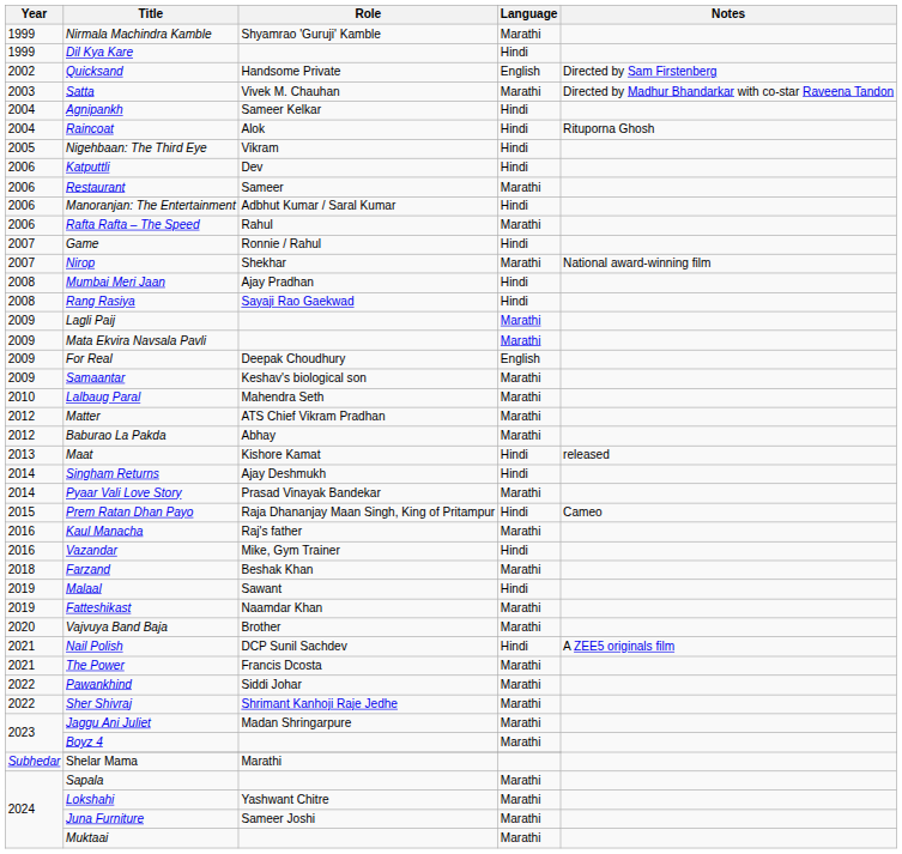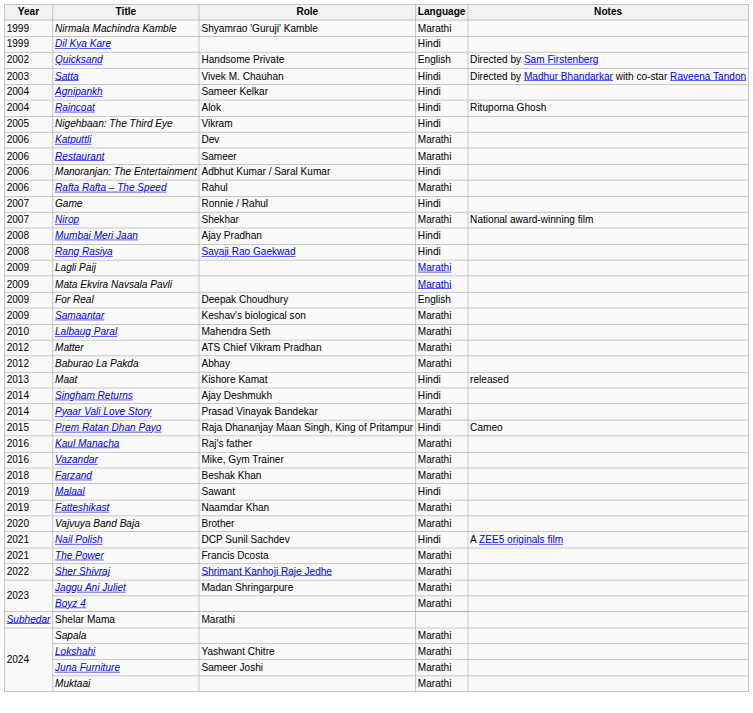 <table class="wikitable sortable">
 <tr>
 <th>Year</th>
 <th>Title</th>
 <th>Role</th>
 <th>Language</th>
 <th>Notes</th>
 </tr>
 <tr>
 <td>1999</td>
 <td><em>Nirmala Machindra Kamble</em></td>
 <td>Shyamrao 'Guruji' Kamble</td>
 <td>Marathi</td>
 <td></td>
 </tr>
 <tr>
 <td>1999</td>
 <td><em><a href='#'>Dil Kya Kare</a></em></td>
 <td></td>
 <td>Hindi</td>
 <td></td>
 </tr>
 <tr>
 <td>2002</td>
 <td><em><a href='#'>Quicksand</a></em></td>
 <td>Handsome Private</td>
 <td>English</td>
 <td>Directed by <a href='#'>Sam Firstenberg</a></td>
 </tr>
 <tr>
 <td>2003</td>
 <td><em><a href='#'>Satta</a></em></td>
 <td>Vivek M. Chauhan</td>
-<td>Marathi</td>
+<td>Hindi</td>
 <td>Directed by <a href='#'>Madhur Bhandarkar</a> with co-star <a href='#'>Raveena Tandon</a></td>
 </tr>
 <tr>
 <td>2004</td>
 <td><em><a href='#'>Agnipankh</a></em></td>
 <td>Sameer Kelkar</td>
 <td>Hindi</td>
 <td></td>
 </tr>
 <tr>
 <td>2004</td>
 <td><em><a href='#'>Raincoat</a></em></td>
 <td>Alok</td>
 <td>Hindi</td>
 <td>Rituporna Ghosh</td>
 </tr>
 <tr>
 <td>2005</td>
 <td><em>Nigehbaan: The Third Eye</em></td>
 <td>Vikram</td>
 <td>Hindi</td>
 <td></td>
 </tr>
 <tr>
 <td>2006</td>
 <td><em><a href='#'>Katputtli</a></em></td>
 <td>Dev</td>
-<td>Hindi</td>
+<td>Marathi</td>
 <td></td>
 </tr>
 <tr>
 <td>2006</td>
 <td><em><a href='#'>Restaurant</a></em></td>
 <td>Sameer</td>
 <td>Marathi</td>
 <td></td>
 </tr>
 <tr>
 <td>2006</td>
 <td><em>Manoranjan: The Entertainment</em></td>
 <td>Adbhut Kumar / Saral Kumar</td>
 <td>Hindi</td>
 <td></td>
 </tr>
 <tr>
 <td>2006</td>
 <td><em><a href='#'>Rafta Rafta – The Speed</a></em></td>
 <td>Rahul</td>
 <td>Marathi</td>
 <td></td>
 </tr>
 <tr>
 <td>2007</td>
 <td><em>Game</em></td>
 <td>Ronnie / Rahul</td>
 <td>Hindi</td>
 <td></td>
 </tr>
 <tr>
 <td>2007</td>
 <td><em><a href='#'>Nirop</a></em></td>
 <td>Shekhar</td>
 <td>Marathi</td>
 <td>National award-winning film</td>
 </tr>
 <tr>
 <td>2008</td>
 <td><em><a href='#'>Mumbai Meri Jaan</a></em></td>
 <td>Ajay Pradhan</td>
 <td>Hindi</td>
 <td></td>
 </tr>
 <tr>
 <td>2008</td>
 <td><em><a href='#'>Rang Rasiya</a></em></td>
 <td><a href='#'>Sayaji Rao Gaekwad</a></td>
 <td>Hindi</td>
 <td></td>
 </tr>
 <tr>
 <td>2009</td>
 <td><em>Lagli Paij</em></td>
 <td></td>
 <td><a href='#'>Marathi</a></td>
 <td></td>
 </tr>
 <tr>
 <td>2009</td>
 <td><em>Mata Ekvira Navsala Pavli</em></td>
 <td></td>
 <td><a href='#'>Marathi</a></td>
 <td></td>
 </tr>
 <tr>
 <td>2009</td>
 <td><em>For Real</em></td>
 <td>Deepak Choudhury</td>
 <td>English</td>
 <td></td>
 </tr>
 <tr>
 <td>2009</td>
 <td><em><a href='#'>Samaantar</a></em></td>
 <td>Keshav's biological son</td>
 <td>Marathi</td>
 <td></td>
 </tr>
 <tr>
 <td>2010</td>
 <td><em><a href='#'>Lalbaug Paral</a></em></td>
 <td>Mahendra Seth</td>
 <td>Marathi</td>
 <td></td>
 </tr>
 <tr>
 <td>2012</td>
 <td><em>Matter</em></td>
 <td>ATS Chief Vikram Pradhan</td>
 <td>Marathi</td>
 <td></td>
 </tr>
 <tr>
 <td>2012</td>
 <td><em>Baburao La Pakda</em></td>
 <td>Abhay</td>
 <td>Marathi</td>
 <td></td>
 </tr>
 <tr>
 <td>2013</td>
 <td><em>Maat</em></td>
 <td>Kishore Kamat</td>
 <td>Hindi</td>
 <td>released</td>
 </tr>
 <tr>
 <td>2014</td>
 <td><em><a href='#'>Singham Returns</a></em></td>
 <td>Ajay Deshmukh</td>
 <td>Hindi</td>
 <td></td>
 </tr>
 <tr>
 <td>2014</td>
 <td><em><a href='#'>Pyaar Vali Love Story</a></em></td>
 <td>Prasad Vinayak Bandekar</td>
 <td>Marathi</td>
 <td></td>
 </tr>
 <tr>
 <td>2015</td>
 <td><em><a href='#'>Prem Ratan Dhan Payo</a></em></td>
 <td>Raja Dhananjay Maan Singh, King of Pritampur</td>
 <td>Hindi</td>
 <td>Cameo</td>
 </tr>
 <tr>
 <td>2016</td>
 <td><em><a href='#'>Kaul Manacha</a></em></td>
 <td>Raj's father</td>
 <td>Marathi</td>
 <td></td>
 </tr>
 <tr>
 <td>2016</td>
 <td><em><a href='#'>Vazandar</a></em></td>
 <td>Mike, Gym Trainer</td>
-<td>Hindi</td>
+<td>Marathi</td>
 <td></td>
 </tr>
 <tr>
 <td>2018</td>
 <td><em><a href='#'>Farzand</a></em></td>
 <td>Beshak Khan</td>
 <td>Marathi</td>
 <td></td>
 </tr>
 <tr>
 <td>2019</td>
 <td><em><a href='#'>Malaal</a></em></td>
 <td>Sawant</td>
 <td>Hindi</td>
 <td></td>
 </tr>
 <tr>
 <td>2019</td>
 <td><em><a href='#'>Fatteshikast</a></em></td>
 <td>Naamdar Khan</td>
 <td>Marathi</td>
 <td></td>
 </tr>
 <tr>
 <td>2020</td>
 <td><em>Vajvuya Band Baja</em></td>
 <td>Brother</td>
 <td>Marathi</td>
 <td></td>
 </tr>
 <tr>
 <td>2021</td>
 <td><em><a href='#'>Nail Polish</a></em></td>
 <td>DCP Sunil Sachdev</td>
 <td>Hindi</td>
 <td>A <a href='#'>ZEE5 originals film</a></td>
 </tr>
 <tr>
 <td>2021</td>
 <td><em><a href='#'>The Power</a></em></td>
 <td>Francis Dcosta</td>
-<td>Marathi</td>
-<td></td>
-</tr>
-<tr>
-<td>2022</td>
-<td><em><a href='#'>Pawankhind</a></em></td>
-<td>Siddi Johar</td>
 <td>Marathi</td>
 <td></td>
 </tr>
 <tr>
 <td>2022</td>
 <td><em><a href='#'>Sher Shivraj </a></em></td>
 <td><a href='#'>Shrimant Kanhoji Raje Jedhe</a></td>
 <td>Marathi</td>
 <td></td>
 </tr>
 <tr>
 <td rowspan="3">2023</td>
 <td><em><a href='#'>Jaggu Ani Juliet</a></em></td>
 <td>Madan Shringarpure</td>
 <td>Marathi</td>
 <td></td>
 </tr>
 <tr>
 <td><em><a href='#'>Boyz 4</a></em></td>
 <td></td>
 <td>Marathi</td>
 <td></td>
 </tr>
 <tr>
 </tr>
 <tr>
 <td><em><a href='#'>Subhedar</a></em></td>
 <td>Shelar Mama</td>
 <td>Marathi</td>
 <td></td>
 </tr>
 <tr>
 <td rowspan="4">2024</td>
 <td><em>Sapala</em></td>
 <td></td>
 <td>Marathi</td>
 <td></td>
 </tr>
 <tr>
 <td><em><a href='#'>Lokshahi</a></em></td>
 <td>Yashwant Chitre</td>
 <td>Marathi</td>
 <td></td>
 </tr>
 <tr>
 <td><em><a href='#'>Juna Furniture</a></em></td>
 <td>Sameer Joshi</td>
 <td>Marathi</td>
 <td></td>
 </tr>
 <tr>
 <td><em>Muktaai</em></td>
 <td></td>
 <td>Marathi</td>
 <td></td>
 </tr>
 </table>
